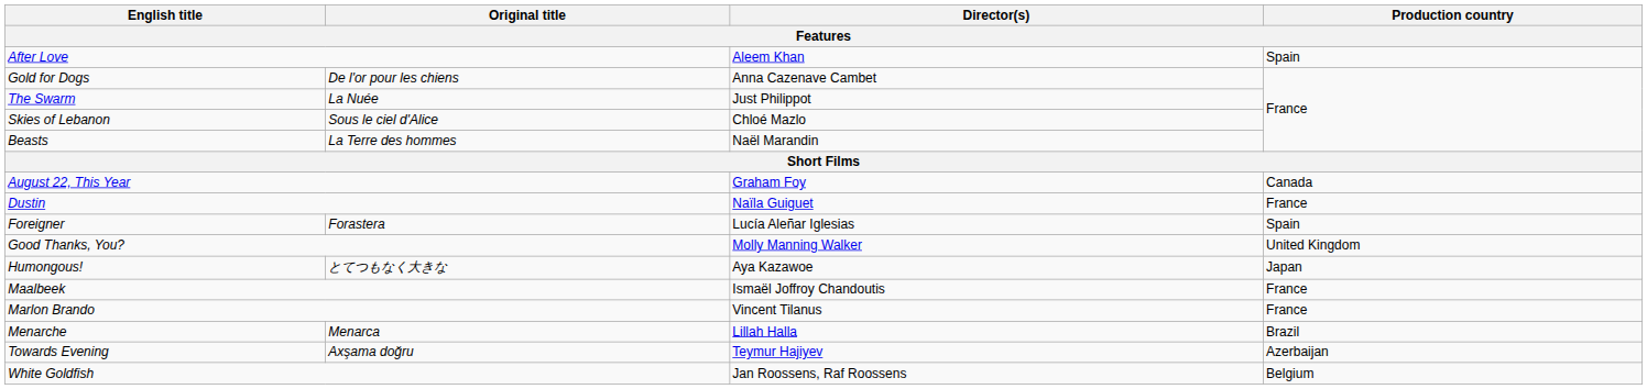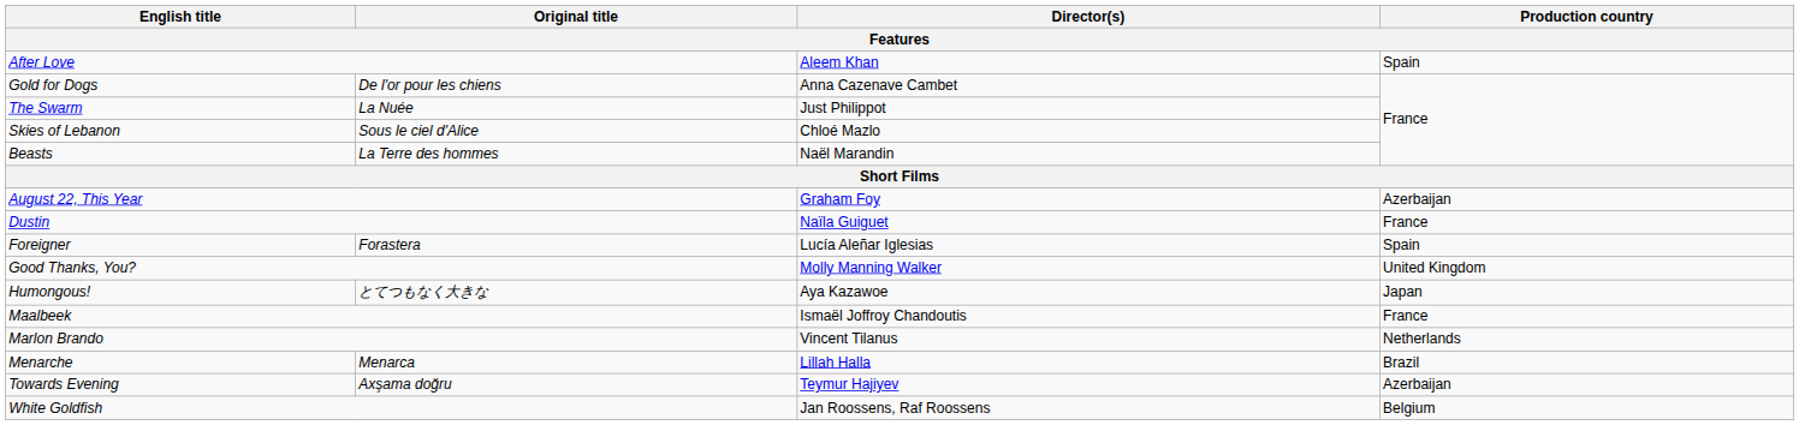 <table class="wikitable" style="width:100%; margin-bottom:2px" cellpadding="5">
 <tr>
 <th scope="col">English title</th>
 <th scope="col">Original title</th>
 <th scope="col">Director(s)</th>
 <th scope="col">Production country</th>
 </tr>
 <tr>
 <th colspan="4">Features</th>
 </tr>
 <tr>
 <td colspan=2><em><a href='#'>After Love</a></em></td>
 <td><a href='#'>Aleem Khan</a></td>
 <td>Spain</td>
 </tr>
 <tr>
 <td><em>Gold for Dogs</em></td>
 <td><em>De l'or pour les chiens</em></td>
 <td>Anna Cazenave Cambet</td>
 <td rowspan="4">France</td>
 </tr>
 <tr>
 <td><em><a href='#'>The Swarm</a></em></td>
 <td><em>La Nuée</em></td>
 <td>Just Philippot</td>
 </tr>
 <tr>
 <td><em>Skies of Lebanon</em></td>
 <td><em>Sous le ciel d'Alice</em></td>
 <td>Chloé Mazlo</td>
 </tr>
 <tr>
 <td><em>Beasts</em></td>
 <td><em>La Terre des hommes</em></td>
 <td>Naël Marandin</td>
 </tr>
 <tr>
 <th colspan="4">Short Films</th>
 </tr>
 <tr>
 <td colspan="2"><em><a href='#'>August 22, This Year</a></em></td>
 <td><a href='#'>Graham Foy</a></td>
-<td>Canada</td>
+<td>Azerbaijan</td>
 </tr>
 <tr>
 <td colspan="2"><em><a href='#'>Dustin</a></em></td>
 <td><a href='#'>Naïla Guiguet</a></td>
 <td>France</td>
 </tr>
 <tr>
 <td><em>Foreigner</em></td>
 <td><em>Forastera</em></td>
 <td>Lucía Aleñar Iglesias</td>
 <td>Spain</td>
 </tr>
 <tr>
 <td colspan="2"><em>Good Thanks, You?</em></td>
 <td><a href='#'>Molly Manning Walker</a></td>
 <td>United Kingdom</td>
 </tr>
 <tr>
 <td><em>Humongous!</em></td>
 <td><em>とてつもなく大きな</em></td>
 <td>Aya Kazawoe</td>
 <td>Japan</td>
 </tr>
 <tr>
 <td colspan="2"><em>Maalbeek</em></td>
 <td>Ismaël Joffroy Chandoutis</td>
 <td>France</td>
 </tr>
 <tr>
 <td colspan="2"><em>Marlon Brando</em></td>
 <td>Vincent Tilanus</td>
-<td>France</td>
+<td>Netherlands</td>
 </tr>
 <tr>
 <td><em>Menarche</em></td>
 <td><em>Menarca</em></td>
 <td><a href='#'>Lillah Halla</a></td>
 <td>Brazil</td>
 </tr>
 <tr>
 <td><em>Towards Evening</em></td>
 <td><em>Axşama doğru</em></td>
 <td><a href='#'>Teymur Hajiyev</a></td>
 <td>Azerbaijan</td>
 </tr>
 <tr>
 <td colspan="2"><em>White Goldfish</em></td>
 <td>Jan Roossens, Raf Roossens</td>
 <td>Belgium</td>
 </tr>
 </table>
